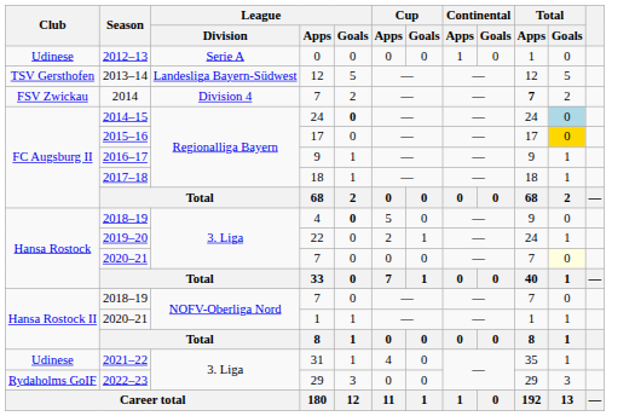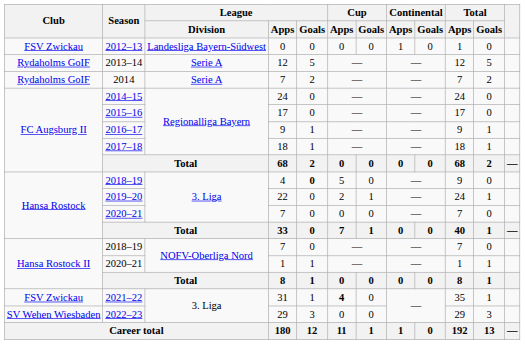 <table class="wikitable" style="text-align:center">
 <tr>
 <th rowspan="2">Club</th>
 <th rowspan="2">Season</th>
 <th colspan="3">League</th>
 <th colspan="2">Cup</th>
 <th colspan="2">Continental</th>
 <th colspan="2">Total</th>
 <th rowspan="2"></th>
 </tr>
 <tr>
 <th>Division</th>
 <th>Apps</th>
 <th>Goals</th>
 <th>Apps</th>
 <th>Goals</th>
 <th>Apps</th>
 <th>Goals</th>
 <th>Apps</th>
 <th>Goals</th>
 </tr>
 <tr>
-<td><a href='#'>Udinese</a></td>
+<td><a href='#'>FSV Zwickau</a></td>
 <td><a href='#'>2012–13</a></td>
-<td><a href='#'>Serie A</a></td>
+<td><a href='#'>Landesliga Bayern-Südwest</a></td>
 <td>0</td>
 <td>0</td>
 <td>0</td>
 <td>0</td>
 <td>1</td>
 <td>0</td>
 <td>1</td>
 <td>0</td>
 <td></td>
 </tr>
 <tr>
-<td><a href='#'>TSV Gersthofen</a></td>
+<td><a href='#'>Rydaholms GoIF</a></td>
 <td>2013–14</td>
-<td><a href='#'>Landesliga Bayern-Südwest</a></td>
+<td><a href='#'>Serie A</a></td>
 <td>12</td>
 <td>5</td>
 <td colspan="2">—</td>
 <td colspan="2">—</td>
 <td>12</td>
 <td>5</td>
 <td></td>
 </tr>
 <tr>
-<td><a href='#'>FSV Zwickau</a></td>
+<td><a href='#'>Rydaholms GoIF</a></td>
 <td>2014</td>
-<td><a href='#'>Division 4</a></td>
+<td><a href='#'>Serie A</a></td>
 <td>7</td>
 <td>2</td>
 <td colspan="2">—</td>
 <td colspan="2">—</td>
-<td><strong>7</strong></td>
+<td>7</td>
 <td>2</td>
 <td></td>
 </tr>
 <tr>
 <td rowspan="5"><a href='#'>FC Augsburg II</a></td>
 <td><a href='#'>2014–15</a></td>
 <td rowspan="4"><a href='#'>Regionalliga Bayern</a></td>
 <td>24</td>
-<td><strong>0</strong></td>
+<td>0</td>
 <td colspan="2">—</td>
 <td colspan="2">—</td>
 <td>24</td>
-<td style="background: lightblue;">0</td>
+<td>0</td>
 <td></td>
 </tr>
 <tr>
 <td><a href='#'>2015–16</a></td>
 <td>17</td>
 <td>0</td>
 <td colspan="2">—</td>
 <td colspan="2">—</td>
 <td>17</td>
-<td style="background: gold;">0</td>
+<td>0</td>
 <td></td>
 </tr>
 <tr>
 <td><a href='#'>2016–17</a></td>
 <td>9</td>
 <td>1</td>
 <td colspan="2">—</td>
 <td colspan="2">—</td>
 <td>9</td>
 <td>1</td>
 <td></td>
 </tr>
 <tr>
 <td><a href='#'>2017–18</a></td>
 <td>18</td>
 <td>1</td>
 <td colspan="2">—</td>
 <td colspan="2">—</td>
 <td>18</td>
 <td>1</td>
 <td></td>
 </tr>
 <tr>
 <th colspan="2">Total</th>
 <th>68</th>
 <th>2</th>
 <th>0</th>
 <th>0</th>
 <th>0</th>
 <th>0</th>
 <th>68</th>
 <th>2</th>
 <th>—</th>
 </tr>
 <tr>
 <td rowspan="4"><a href='#'>Hansa Rostock</a></td>
 <td><a href='#'>2018–19</a></td>
 <td rowspan="3"><a href='#'>3. Liga</a></td>
 <td>4</td>
 <td><strong>0</strong></td>
 <td>5</td>
 <td>0</td>
 <td colspan="2">—</td>
 <td>9</td>
 <td>0</td>
 <td></td>
 </tr>
 <tr>
 <td><a href='#'>2019–20</a></td>
 <td>22</td>
 <td>0</td>
 <td>2</td>
 <td>1</td>
 <td colspan="2">—</td>
 <td>24</td>
 <td>1</td>
 <td></td>
 </tr>
 <tr>
 <td><a href='#'>2020–21</a></td>
 <td>7</td>
 <td>0</td>
 <td>0</td>
 <td>0</td>
 <td colspan="2">—</td>
 <td>7</td>
-<td style="background: lightyellow;">0</td>
+<td>0</td>
 <td></td>
 </tr>
 <tr>
 <th colspan="2">Total</th>
 <th>33</th>
 <th>0</th>
 <th>7</th>
 <th>1</th>
 <th>0</th>
 <th>0</th>
 <th>40</th>
 <th>1</th>
 <th>—</th>
 </tr>
 <tr>
 <td rowspan="3"><a href='#'>Hansa Rostock II</a></td>
 <td>2018–19</td>
 <td rowspan="2"><a href='#'>NOFV-Oberliga Nord</a></td>
 <td>7</td>
 <td>0</td>
 <td colspan="2">—</td>
 <td colspan="2">—</td>
 <td>7</td>
 <td>0</td>
 <td></td>
 </tr>
 <tr>
 <td>2020–21</td>
 <td>1</td>
 <td>1</td>
 <td colspan="2">—</td>
 <td colspan="2">—</td>
 <td>1</td>
 <td>1</td>
 <td></td>
 </tr>
 <tr>
 <th colspan="2">Total</th>
 <th>8</th>
 <th>1</th>
 <th>0</th>
 <th>0</th>
 <th>0</th>
 <th>0</th>
 <th>8</th>
 <th>1</th>
 <th></th>
 </tr>
 <tr>
-<td><a href='#'>Udinese</a></td>
+<td><a href='#'>FSV Zwickau</a></td>
 <td><a href='#'>2021–22</a></td>
 <td rowspan="2">3. Liga</td>
 <td>31</td>
 <td>1</td>
-<td>4</td>
+<td><strong>4</strong></td>
 <td>0</td>
 <td colspan="2" rowspan="2">—</td>
 <td>35</td>
 <td>1</td>
 <td></td>
 </tr>
 <tr>
-<td><a href='#'>Rydaholms GoIF</a></td>
+<td><a href='#'>SV Wehen Wiesbaden</a></td>
 <td><a href='#'>2022–23</a></td>
 <td>29</td>
 <td>3</td>
 <td>0</td>
 <td>0</td>
 <td>29</td>
 <td>3</td>
 <td></td>
 </tr>
 <tr>
 <th colspan="3">Career total</th>
 <th>180</th>
 <th>12</th>
 <th>11</th>
 <th>1</th>
 <th>1</th>
 <th>0</th>
 <th>192</th>
 <th>13</th>
 <th>—</th>
 </tr>
 </table>
